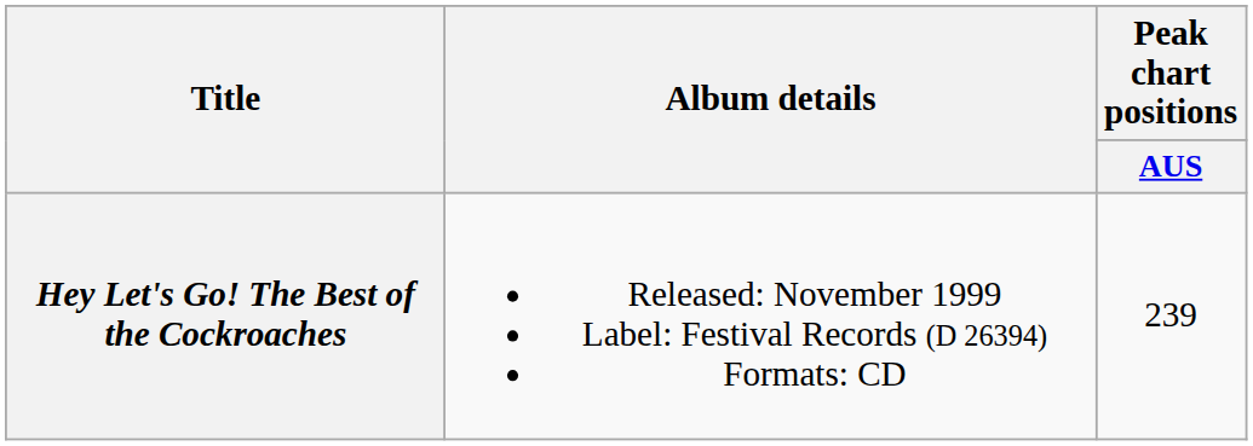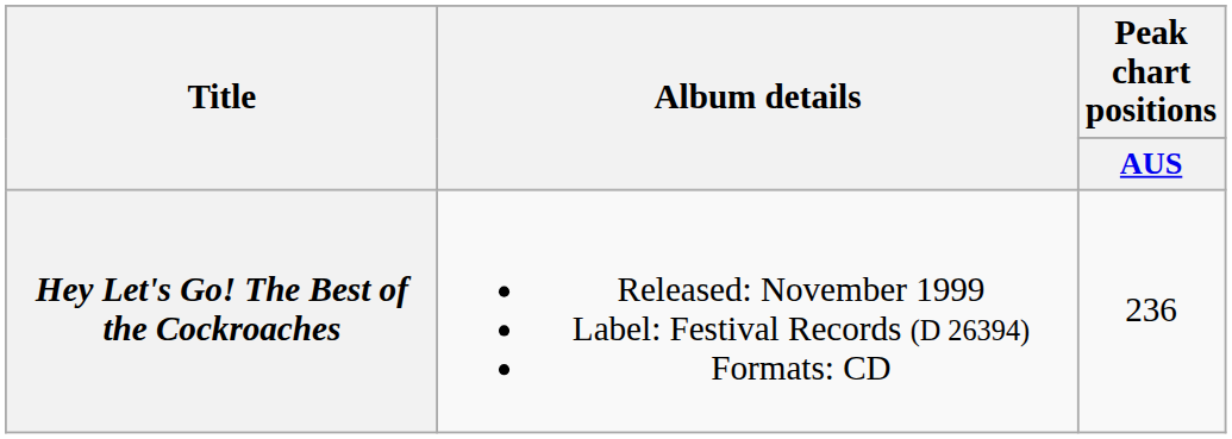 <table class="wikitable plainrowheaders" style="text-align:center;">
 <tr>
 <th scope="col" rowspan="2" style="width:12em;">Title</th>
 <th scope="col" rowspan="2" style="width:18em;">Album details</th>
 <th scope="col" colspan="1">Peak chart positions</th>
 </tr>
 <tr>
 <th scope="col" style="width:3em;font-size:90%;"><a href='#'>AUS</a><br></th>
 </tr>
 <tr>
 <th scope="row"><em>Hey Let's Go! The Best of the Cockroaches</em></th>
 <td><br><ul><li>Released: November 1999</li><li>Label: Festival Records <small>(D 26394)</small></li><li>Formats: CD</li></ul></td>
-<td>239</td>
+<td>236</td>
 </tr>
 </table>
